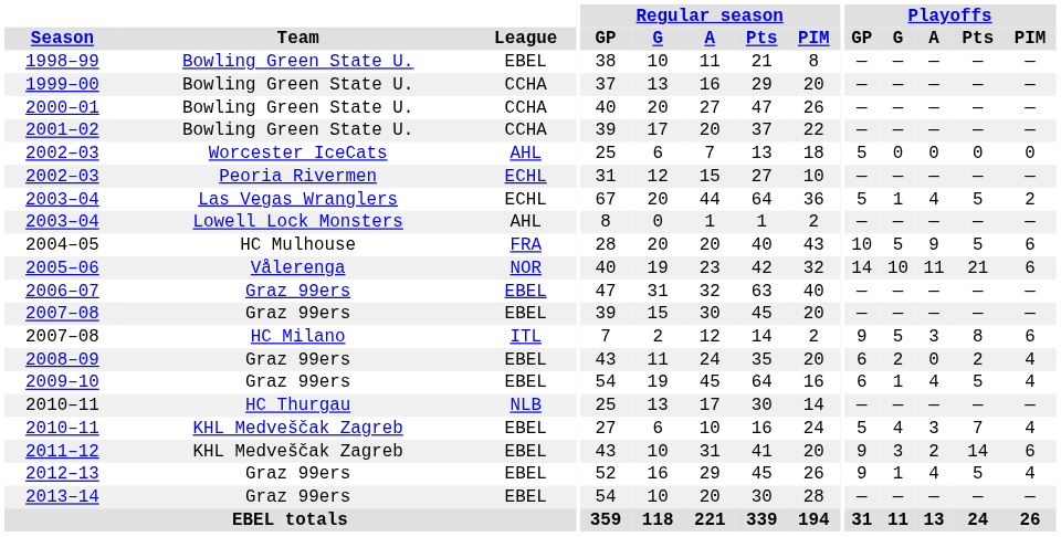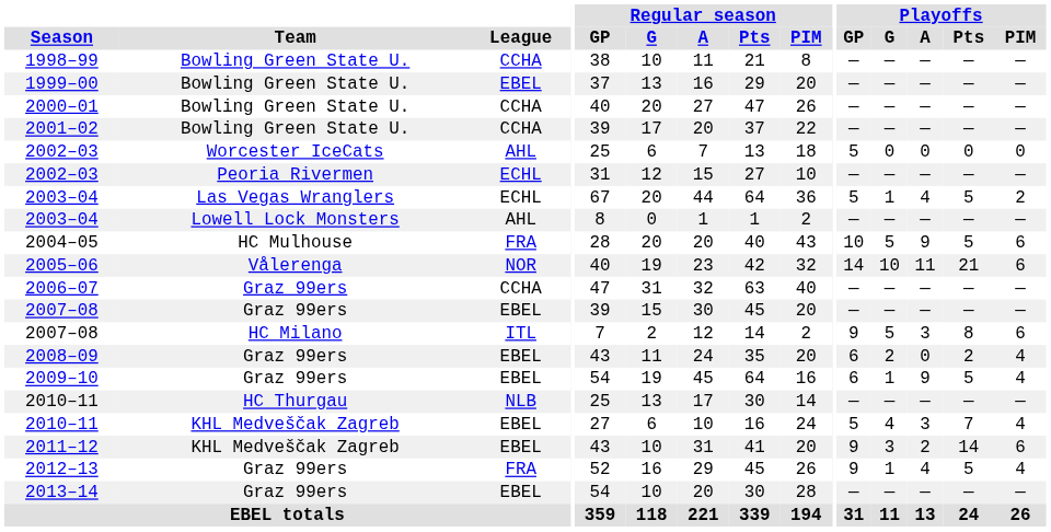 <table border="0" cellpadding="1" cellspacing="0" style="text-align:center; width:60em">
 <tr bgcolor="#e0e0e0">
 <th colspan="3" bgcolor="#ffffff"></th>
 <th rowspan="99" bgcolor="#ffffff"></th>
 <th colspan="5"><a href='#'>Regular season</a></th>
 <th rowspan="99" bgcolor="#ffffff"></th>
 <th colspan="5"><a href='#'>Playoffs</a></th>
 </tr>
 <tr bgcolor="#e0e0e0">
 <th><a href='#'>Season</a></th>
 <th>Team</th>
 <th>League</th>
 <th>GP</th>
 <th><a href='#'>G</a></th>
 <th><a href='#'>A</a></th>
 <th><a href='#'>Pts</a></th>
 <th><a href='#'>PIM</a></th>
 <th>GP</th>
 <th>G</th>
 <th>A</th>
 <th>Pts</th>
 <th>PIM</th>
 </tr>
 <tr ALIGN="center">
 <td><a href='#'>1998–99</a></td>
 <td><a href='#'>Bowling Green State U.</a></td>
-<td>EBEL</td>
+<td><a href='#'>CCHA</a></td>
 <td>38</td>
 <td>10</td>
 <td>11</td>
 <td>21</td>
 <td>8</td>
 <td>—</td>
 <td>—</td>
 <td>—</td>
 <td>—</td>
 <td>—</td>
 </tr>
 <tr ALIGN="center" bgcolor="#f0f0f0">
 <td><a href='#'>1999–00</a></td>
 <td>Bowling Green State U.</td>
-<td>CCHA</td>
+<td><a href='#'>EBEL</a></td>
 <td>37</td>
 <td>13</td>
 <td>16</td>
 <td>29</td>
 <td>20</td>
 <td>—</td>
 <td>—</td>
 <td>—</td>
 <td>—</td>
 <td>—</td>
 </tr>
 <tr ALIGN="center">
 <td><a href='#'>2000–01</a></td>
 <td>Bowling Green State U.</td>
 <td>CCHA</td>
 <td>40</td>
 <td>20</td>
 <td>27</td>
 <td>47</td>
 <td>26</td>
 <td>—</td>
 <td>—</td>
 <td>—</td>
 <td>—</td>
 <td>—</td>
 </tr>
 <tr ALIGN="center" bgcolor="#f0f0f0">
 <td><a href='#'>2001–02</a></td>
 <td>Bowling Green State U.</td>
 <td>CCHA</td>
 <td>39</td>
 <td>17</td>
 <td>20</td>
 <td>37</td>
 <td>22</td>
 <td>—</td>
 <td>—</td>
 <td>—</td>
 <td>—</td>
 <td>—</td>
 </tr>
 <tr ALIGN="center">
 <td><a href='#'>2002–03</a></td>
 <td><a href='#'>Worcester IceCats</a></td>
 <td><a href='#'>AHL</a></td>
 <td>25</td>
 <td>6</td>
 <td>7</td>
 <td>13</td>
 <td>18</td>
 <td>5</td>
 <td>0</td>
 <td>0</td>
 <td>0</td>
 <td>0</td>
 </tr>
 <tr ALIGN="center" bgcolor="#f0f0f0">
 <td><a href='#'>2002–03</a></td>
 <td><a href='#'>Peoria Rivermen</a></td>
 <td><a href='#'>ECHL</a></td>
 <td>31</td>
 <td>12</td>
 <td>15</td>
 <td>27</td>
 <td>10</td>
 <td>—</td>
 <td>—</td>
 <td>—</td>
 <td>—</td>
 <td>—</td>
 </tr>
 <tr ALIGN="center">
 <td><a href='#'>2003–04</a></td>
 <td><a href='#'>Las Vegas Wranglers</a></td>
 <td>ECHL</td>
 <td>67</td>
 <td>20</td>
 <td>44</td>
 <td>64</td>
 <td>36</td>
 <td>5</td>
 <td>1</td>
 <td>4</td>
 <td>5</td>
 <td>2</td>
 </tr>
 <tr ALIGN="center" bgcolor="#f0f0f0">
 <td><a href='#'>2003–04</a></td>
 <td><a href='#'>Lowell Lock Monsters</a></td>
 <td>AHL</td>
 <td>8</td>
 <td>0</td>
 <td>1</td>
 <td>1</td>
 <td>2</td>
 <td>—</td>
 <td>—</td>
 <td>—</td>
 <td>—</td>
 <td>—</td>
 </tr>
 <tr ALIGN="center">
 <td>2004–05</td>
 <td>HC Mulhouse</td>
 <td><a href='#'>FRA</a></td>
 <td>28</td>
 <td>20</td>
 <td>20</td>
 <td>40</td>
 <td>43</td>
 <td>10</td>
 <td>5</td>
 <td>9</td>
 <td>5</td>
 <td>6</td>
 </tr>
 <tr ALIGN="center" bgcolor="#f0f0f0">
 <td><a href='#'>2005–06</a></td>
 <td><a href='#'>Vålerenga</a></td>
 <td><a href='#'>NOR</a></td>
 <td>40</td>
 <td>19</td>
 <td>23</td>
 <td>42</td>
 <td>32</td>
 <td>14</td>
 <td>10</td>
 <td>11</td>
 <td>21</td>
 <td>6</td>
 </tr>
 <tr ALIGN="center">
 <td><a href='#'>2006–07</a></td>
 <td><a href='#'>Graz 99ers</a></td>
-<td><a href='#'>EBEL</a></td>
+<td>CCHA</td>
 <td>47</td>
 <td>31</td>
 <td>32</td>
 <td>63</td>
 <td>40</td>
 <td>—</td>
 <td>—</td>
 <td>—</td>
 <td>—</td>
 <td>—</td>
 </tr>
 <tr ALIGN="center" bgcolor="#f0f0f0">
 <td><a href='#'>2007–08</a></td>
 <td>Graz 99ers</td>
 <td>EBEL</td>
 <td>39</td>
 <td>15</td>
 <td>30</td>
 <td>45</td>
 <td>20</td>
 <td>—</td>
 <td>—</td>
 <td>—</td>
 <td>—</td>
 <td>—</td>
 </tr>
 <tr ALIGN="center">
 <td>2007–08</td>
 <td><a href='#'>HC Milano</a></td>
 <td><a href='#'>ITL</a></td>
 <td>7</td>
 <td>2</td>
 <td>12</td>
 <td>14</td>
 <td>2</td>
 <td>9</td>
 <td>5</td>
 <td>3</td>
 <td>8</td>
 <td>6</td>
 </tr>
 <tr ALIGN="center" bgcolor="#f0f0f0">
 <td><a href='#'>2008–09</a></td>
 <td>Graz 99ers</td>
 <td>EBEL</td>
 <td>43</td>
 <td>11</td>
 <td>24</td>
 <td>35</td>
 <td>20</td>
 <td>6</td>
 <td>2</td>
 <td>0</td>
 <td>2</td>
 <td>4</td>
 </tr>
 <tr ALIGN="center">
 <td><a href='#'>2009–10</a></td>
 <td>Graz 99ers</td>
 <td>EBEL</td>
 <td>54</td>
 <td>19</td>
 <td>45</td>
 <td>64</td>
 <td>16</td>
 <td>6</td>
 <td>1</td>
-<td>4</td>
+<td>9</td>
 <td>5</td>
 <td>4</td>
 </tr>
 <tr ALIGN="center" bgcolor="#f0f0f0">
 <td>2010–11</td>
 <td><a href='#'>HC Thurgau</a></td>
 <td><a href='#'>NLB</a></td>
 <td>25</td>
 <td>13</td>
 <td>17</td>
 <td>30</td>
 <td>14</td>
 <td>—</td>
 <td>—</td>
 <td>—</td>
 <td>—</td>
 <td>—</td>
 </tr>
 <tr ALIGN="center">
 <td><a href='#'>2010–11</a></td>
 <td><a href='#'>KHL Medveščak Zagreb</a></td>
 <td>EBEL</td>
 <td>27</td>
 <td>6</td>
 <td>10</td>
 <td>16</td>
 <td>24</td>
 <td>5</td>
 <td>4</td>
 <td>3</td>
 <td>7</td>
 <td>4</td>
 </tr>
 <tr ALIGN="center" bgcolor="#f0f0f0">
 <td><a href='#'>2011–12</a></td>
 <td>KHL Medveščak Zagreb</td>
 <td>EBEL</td>
 <td>43</td>
 <td>10</td>
 <td>31</td>
 <td>41</td>
 <td>20</td>
 <td>9</td>
 <td>3</td>
 <td>2</td>
 <td>14</td>
 <td>6</td>
 </tr>
 <tr ALIGN="center">
 <td><a href='#'>2012–13</a></td>
 <td>Graz 99ers</td>
-<td>EBEL</td>
+<td><a href='#'>FRA</a></td>
 <td>52</td>
 <td>16</td>
 <td>29</td>
 <td>45</td>
 <td>26</td>
 <td>9</td>
 <td>1</td>
 <td>4</td>
 <td>5</td>
 <td>4</td>
 </tr>
 <tr ALIGN="center" bgcolor="#f0f0f0">
 <td><a href='#'>2013–14</a></td>
 <td>Graz 99ers</td>
 <td>EBEL</td>
 <td>54</td>
 <td>10</td>
 <td>20</td>
 <td>30</td>
 <td>28</td>
 <td>—</td>
 <td>—</td>
 <td>—</td>
 <td>—</td>
 <td>—</td>
 </tr>
 <tr bgcolor="#e0e0e0">
 <th colspan="3">EBEL totals</th>
 <th>359</th>
 <th>118</th>
 <th>221</th>
 <th>339</th>
 <th>194</th>
 <th>31</th>
 <th>11</th>
 <th>13</th>
 <th>24</th>
 <th>26</th>
 </tr>
 </table>
